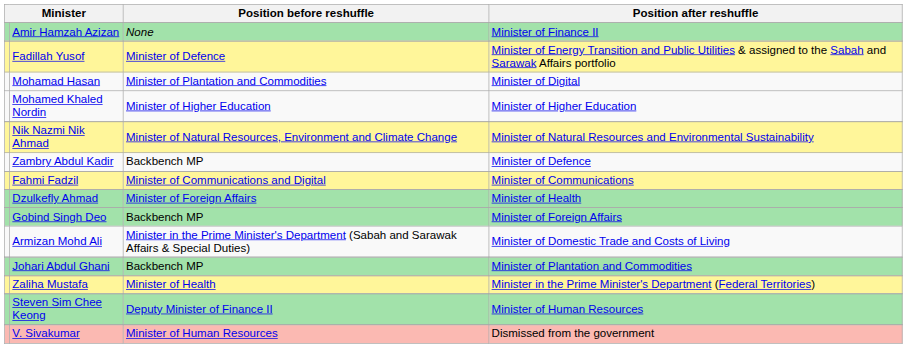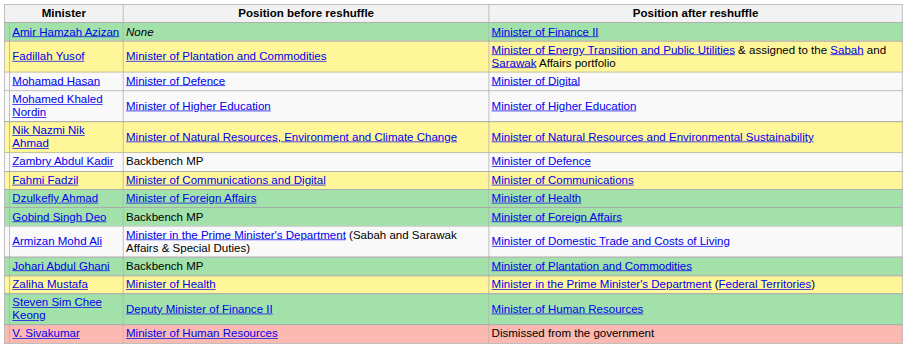 <table class="wikitable">
 <tr>
 <th colspan="2">Minister</th>
 <th>Position before reshuffle</th>
 <th>Position after reshuffle</th>
 </tr>
 <tr>
 </tr>
 <tr style="background:#A2E2AA;">
 <td></td>
 <td><a href='#'>Amir Hamzah Azizan</a></td>
 <td><em>None</em></td>
 <td><a href='#'>Minister of Finance II</a></td>
 </tr>
 <tr>
 </tr>
 <tr style="background:#FFF69A;">
 <td></td>
 <td><a href='#'>Fadillah Yusof</a></td>
-<td><a href='#'>Minister of Defence</a></td>
+<td><a href='#'>Minister of Plantation and Commodities</a></td>
 <td><a href='#'>Minister of Energy Transition and Public Utilities</a> & assigned to the <a href='#'>Sabah</a> and <a href='#'>Sarawak</a> Affairs portfolio</td>
 </tr>
 <tr>
 <td></td>
 <td><a href='#'>Mohamad Hasan</a></td>
-<td><a href='#'>Minister of Plantation and Commodities</a></td>
+<td><a href='#'>Minister of Defence</a></td>
 <td><a href='#'>Minister of Digital</a></td>
 </tr>
 <tr>
 <td></td>
 <td><a href='#'>Mohamed Khaled Nordin</a></td>
 <td><a href='#'>Minister of Higher Education</a></td>
 <td><a href='#'>Minister of Higher Education</a></td>
 </tr>
 <tr>
 </tr>
 <tr style="background:#FFF69A;">
 <td></td>
 <td><a href='#'>Nik Nazmi Nik Ahmad</a></td>
 <td><a href='#'>Minister of Natural Resources, Environment and Climate Change</a></td>
 <td><a href='#'>Minister of Natural Resources and Environmental Sustainability</a></td>
 </tr>
 <tr>
 <td></td>
 <td><a href='#'>Zambry Abdul Kadir</a></td>
 <td>Backbench MP</td>
 <td><a href='#'>Minister of Defence</a></td>
 </tr>
 <tr>
 </tr>
 <tr style="background:#FFF69A;">
 <td></td>
 <td><a href='#'>Fahmi Fadzil</a></td>
 <td><a href='#'>Minister of Communications and Digital</a></td>
 <td><a href='#'>Minister of Communications</a></td>
 </tr>
 <tr>
 </tr>
 <tr style="background:#A2E2AA;">
 <td></td>
 <td><a href='#'>Dzulkefly Ahmad</a></td>
 <td><a href='#'>Minister of Foreign Affairs</a></td>
 <td><a href='#'>Minister of Health</a></td>
 </tr>
 <tr>
 </tr>
 <tr style="background:#A2E2AA;">
 <td></td>
 <td><a href='#'>Gobind Singh Deo</a></td>
 <td>Backbench MP</td>
 <td><a href='#'>Minister of Foreign Affairs</a></td>
 </tr>
 <tr>
 <td></td>
 <td><a href='#'>Armizan Mohd Ali</a></td>
 <td><a href='#'>Minister in the Prime Minister's Department</a> (Sabah and Sarawak Affairs & Special Duties)</td>
 <td><a href='#'>Minister of Domestic Trade and Costs of Living</a></td>
 </tr>
 <tr>
 </tr>
 <tr style="background:#A2E2AA;">
 <td></td>
 <td><a href='#'>Johari Abdul Ghani</a></td>
 <td>Backbench MP</td>
 <td><a href='#'>Minister of Plantation and Commodities</a></td>
 </tr>
 <tr>
 </tr>
 <tr style="background:#FFF69A;">
 <td></td>
 <td><a href='#'>Zaliha Mustafa</a></td>
 <td><a href='#'>Minister of Health</a></td>
 <td><a href='#'>Minister in the Prime Minister's Department</a> (<a href='#'>Federal Territories</a>)</td>
 </tr>
 <tr>
 </tr>
 <tr style="background:#A2E2AA;">
 <td></td>
 <td><a href='#'>Steven Sim Chee Keong</a></td>
 <td><a href='#'>Deputy Minister of Finance II</a></td>
 <td><a href='#'>Minister of Human Resources</a></td>
 </tr>
 <tr>
 </tr>
 <tr style="background:#FBB9B2;">
 <td></td>
 <td><a href='#'>V. Sivakumar</a></td>
 <td><a href='#'>Minister of Human Resources</a></td>
 <td>Dismissed from the government</td>
 </tr>
 </table>
